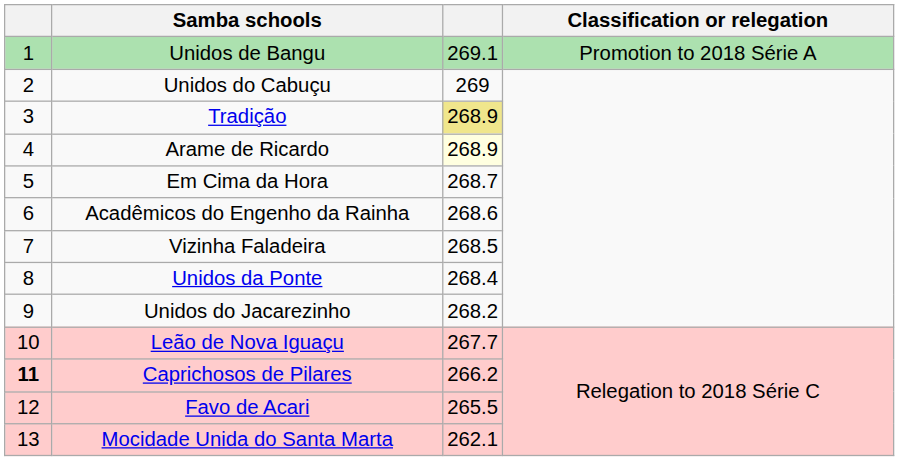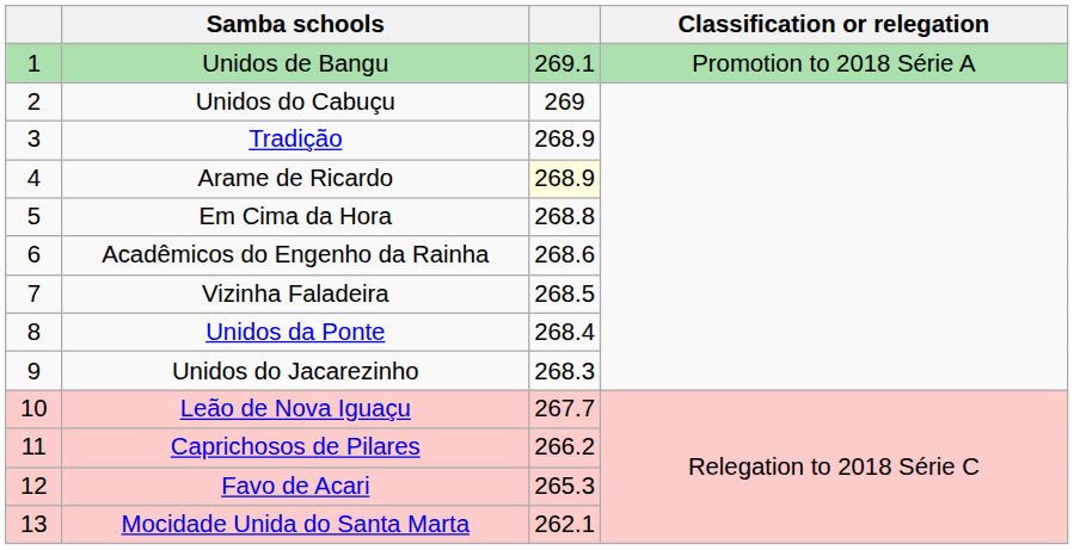 <table class="wikitable">
 <tr>
 <th width="30"></th>
 <th width="300">Samba schools</th>
 <th width="20"></th>
 <th width="300">Classification or relegation</th>
 </tr>
 <tr align="center">
 <td bgcolor=ACE1AF>1</td>
 <td bgcolor=ACE1AF>Unidos de Bangu</td>
 <td bgcolor="ACE1AF">269.1</td>
 <td bgcolor="ACE1AF"><span>Promotion to 2018 Série A</span></td>
 </tr>
 <tr align="center">
 <td>2</td>
 <td>Unidos do Cabuçu</td>
 <td>269</td>
 <td rowspan="8"></td>
 </tr>
 <tr align="center">
 <td>3</td>
 <td><a href='#'>Tradição</a></td>
-<td style="background: khaki;">268.9</td>
+<td>268.9</td>
 </tr>
 <tr align="center">
 <td>4</td>
 <td>Arame de Ricardo</td>
 <td style="background: lightyellow;">268.9</td>
 </tr>
 <tr align="center">
 <td>5</td>
 <td>Em Cima da Hora</td>
-<td>268.7</td>
+<td>268.8</td>
 </tr>
 <tr align="center">
 <td>6</td>
 <td>Acadêmicos do Engenho da Rainha</td>
 <td>268.6</td>
 </tr>
 <tr align="center">
 <td>7</td>
 <td>Vizinha Faladeira</td>
 <td>268.5</td>
 </tr>
 <tr align="center">
 <td>8</td>
 <td><a href='#'>Unidos da Ponte</a></td>
 <td>268.4</td>
 </tr>
 <tr align="center">
 <td>9</td>
 <td>Unidos do Jacarezinho</td>
-<td>268.2</td>
+<td>268.3</td>
 </tr>
 <tr align="center">
 <td bgcolor=FFCCCC>10</td>
 <td bgcolor=FFCCCC><a href='#'>Leão de Nova Iguaçu</a></td>
 <td bgcolor="FFCCCC">267.7</td>
 <td rowspan="5" bgcolor=FFCCCC><span>Relegation to 2018 Série C</span></td>
 </tr>
 <tr align="center">
-<td bgcolor=FFCCCC><strong>11</strong></td>
+<td bgcolor=FFCCCC>11</td>
 <td bgcolor=FFCCCC><a href='#'>Caprichosos de Pilares</a></td>
 <td bgcolor="FFCCCC">266.2</td>
 </tr>
 <tr align="center">
 <td bgcolor=FFCCCC>12</td>
 <td bgcolor=FFCCCC><a href='#'>Favo de Acari</a></td>
-<td bgcolor="FFCCCC">265.5</td>
+<td bgcolor="FFCCCC">265.3</td>
 </tr>
 <tr align="center">
 <td bgcolor=FFCCCC>13</td>
 <td bgcolor=FFCCCC><a href='#'>Mocidade Unida do Santa Marta</a></td>
 <td bgcolor="FFCCCC">262.1</td>
 </tr>
 </table>
